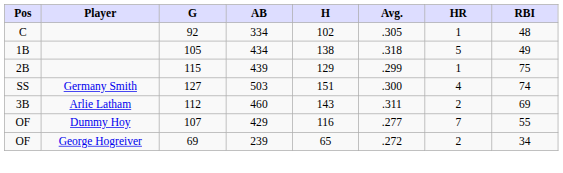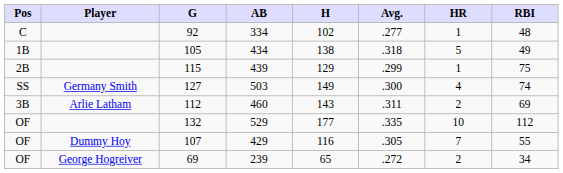 <table class="wikitable sortable">
 <tr>
 <th style="background:#ddf; width:5%;">Pos</th>
 <th style="background:#ddf; width:16%;">Player</th>
 <th style="background:#ddf; width:9%;">G</th>
 <th style="background:#ddf; width:9%;">AB</th>
 <th style="background:#ddf; width:9%;">H</th>
 <th style="background:#ddf; width:9%;">Avg.</th>
 <th style="background:#ddf; width:9%;">HR</th>
 <th style="background:#ddf; width:9%;">RBI</th>
 </tr>
 <tr style="text-align:center;">
 <td>C</td>
 <td></td>
 <td>92</td>
 <td>334</td>
 <td>102</td>
-<td>.305</td>
+<td>.277</td>
 <td>1</td>
 <td>48</td>
 </tr>
 <tr style="text-align:center;">
 <td>1B</td>
 <td></td>
 <td>105</td>
 <td>434</td>
 <td>138</td>
 <td>.318</td>
 <td>5</td>
 <td>49</td>
 </tr>
 <tr style="text-align:center;">
 <td>2B</td>
 <td></td>
 <td>115</td>
 <td>439</td>
 <td>129</td>
 <td>.299</td>
 <td>1</td>
 <td>75</td>
 </tr>
 <tr style="text-align:center;">
 <td>SS</td>
 <td><a href='#'>Germany Smith</a></td>
 <td>127</td>
 <td>503</td>
-<td>151</td>
+<td>149</td>
 <td>.300</td>
 <td>4</td>
 <td>74</td>
 </tr>
 <tr align=center>
 <td>3B</td>
 <td><a href='#'>Arlie Latham</a></td>
 <td>112</td>
 <td>460</td>
 <td>143</td>
 <td>.311</td>
 <td>2</td>
 <td>69</td>
 </tr>
 <tr align=center>
 <td>OF</td>
+<td></td>
+<td>132</td>
+<td>529</td>
+<td>177</td>
+<td>.335</td>
+<td>10</td>
+<td>112</td>
+</tr>
+<tr align=center>
+<td>OF</td>
 <td><a href='#'>Dummy Hoy</a></td>
 <td>107</td>
 <td>429</td>
 <td>116</td>
-<td>.277</td>
+<td>.305</td>
 <td>7</td>
 <td>55</td>
 </tr>
 <tr align=center>
 <td>OF</td>
 <td><a href='#'>George Hogreiver</a></td>
 <td>69</td>
 <td>239</td>
 <td>65</td>
 <td>.272</td>
 <td>2</td>
 <td>34</td>
 </tr>
 </table>
